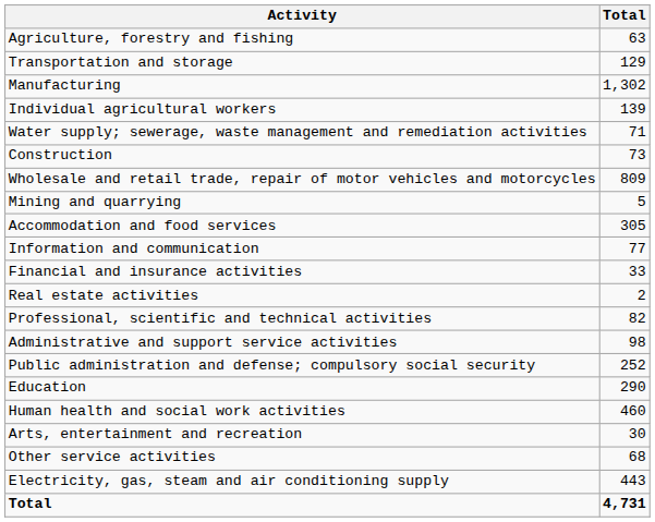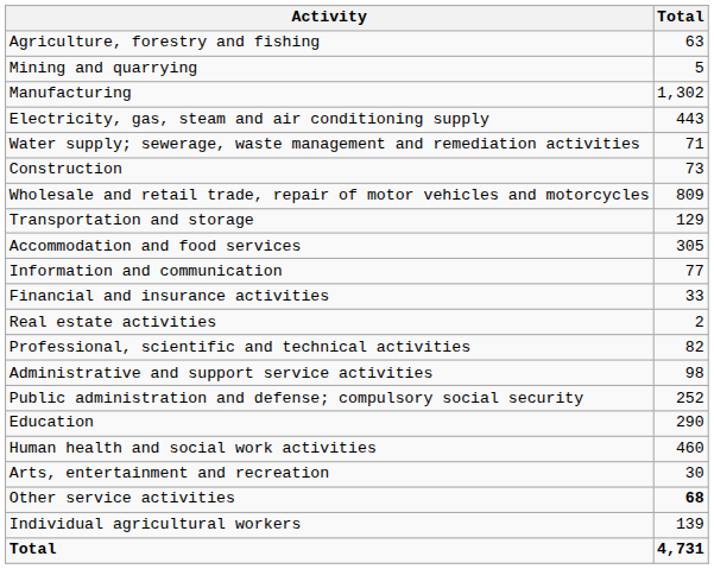 <table class="wikitable sortable" style="font-size:95%;">
 <tr>
 <th>Activity</th>
 <th>Total</th>
 </tr>
 <tr>
 <td>Agriculture, forestry and fishing</td>
 <td align="right">63</td>
 </tr>
 <tr>
-<td>Transportation and storage</td>
-<td align="right">129</td>
+<td>Mining and quarrying</td>
+<td align="right">5</td>
 </tr>
 <tr>
 <td>Manufacturing</td>
 <td align="right">1,302</td>
 </tr>
 <tr>
-<td>Individual agricultural workers</td>
-<td align="right">139</td>
+<td>Electricity, gas, steam and air conditioning supply</td>
+<td align="right">443</td>
 </tr>
 <tr>
 <td>Water supply; sewerage, waste management and remediation activities</td>
 <td align="right">71</td>
 </tr>
 <tr>
 <td>Construction</td>
 <td align="right">73</td>
 </tr>
 <tr>
 <td>Wholesale and retail trade, repair of motor vehicles and motorcycles</td>
 <td align="right">809</td>
 </tr>
 <tr>
-<td>Mining and quarrying</td>
-<td align="right">5</td>
+<td>Transportation and storage</td>
+<td align="right">129</td>
 </tr>
 <tr>
 <td>Accommodation and food services</td>
 <td align="right">305</td>
 </tr>
 <tr>
 <td>Information and communication</td>
 <td align="right">77</td>
 </tr>
 <tr>
 <td>Financial and insurance activities</td>
 <td align="right">33</td>
 </tr>
 <tr>
 <td>Real estate activities</td>
 <td align="right">2</td>
 </tr>
 <tr>
 <td>Professional, scientific and technical activities</td>
 <td align="right">82</td>
 </tr>
 <tr>
 <td>Administrative and support service activities</td>
 <td align="right">98</td>
 </tr>
 <tr>
 <td>Public administration and defense; compulsory social security</td>
 <td align="right">252</td>
 </tr>
 <tr>
 <td>Education</td>
 <td align="right">290</td>
 </tr>
 <tr>
 <td>Human health and social work activities</td>
 <td align="right">460</td>
 </tr>
 <tr>
 <td>Arts, entertainment and recreation</td>
 <td align="right">30</td>
 </tr>
 <tr>
 <td>Other service activities</td>
-<td align="right">68</td>
+<td align="right"><strong>68</strong></td>
 </tr>
 <tr>
-<td>Electricity, gas, steam and air conditioning supply</td>
-<td align="right">443</td>
+<td>Individual agricultural workers</td>
+<td align="right">139</td>
 </tr>
 <tr class="sortbottom">
 <td><strong>Total</strong></td>
 <td align="right"><strong>4,731</strong></td>
 </tr>
 </table>
